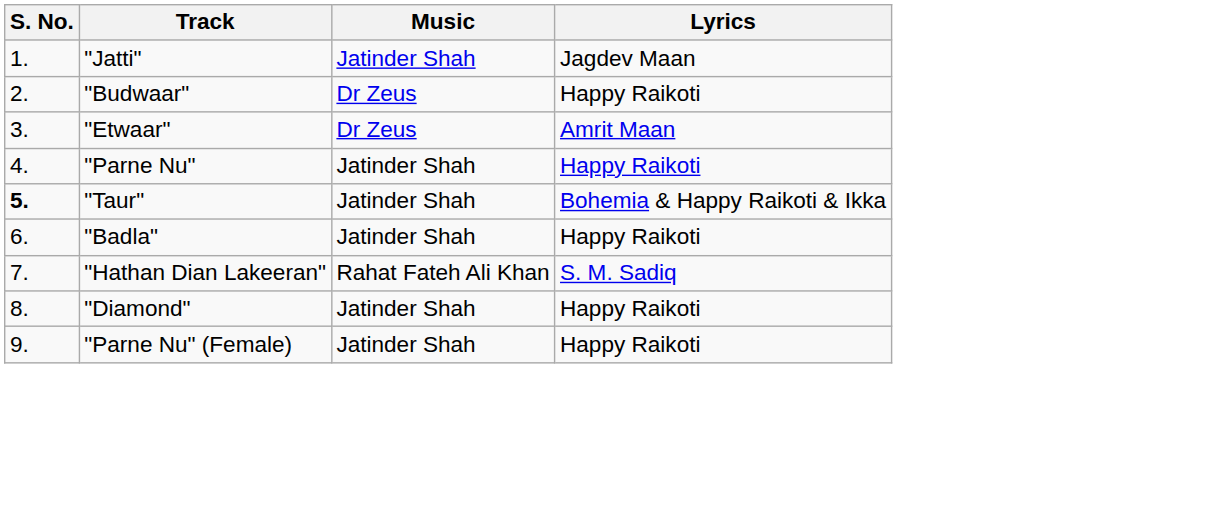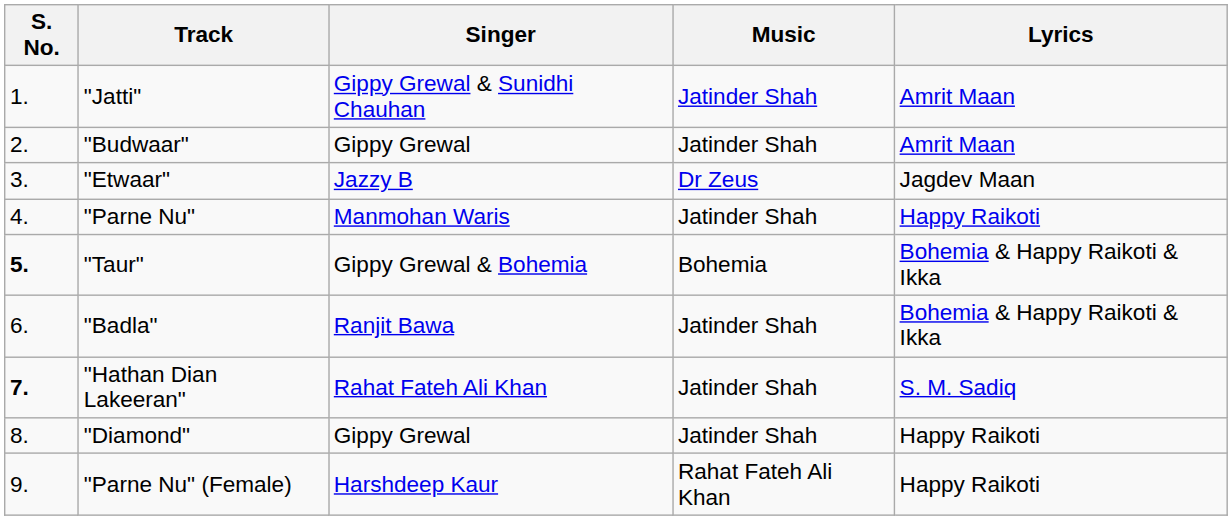 <table class="wikitable">
 <tr>
 <th>S. No.</th>
 <th>Track</th>
+<th>Singer</th>
 <th>Music</th>
 <th>Lyrics</th>
 </tr>
 <tr>
 <td>1.</td>
 <td>"Jatti"</td>
+<td><a href='#'>Gippy Grewal</a> & <a href='#'>Sunidhi Chauhan</a></td>
 <td><a href='#'>Jatinder Shah</a></td>
-<td>Jagdev Maan</td>
+<td><a href='#'>Amrit Maan</a></td>
 </tr>
 <tr>
 <td>2.</td>
 <td>"Budwaar"</td>
-<td><a href='#'>Dr Zeus</a></td>
-<td>Happy Raikoti</td>
+<td>Gippy Grewal</td>
+<td>Jatinder Shah</td>
+<td><a href='#'>Amrit Maan</a></td>
 </tr>
 <tr>
 <td>3.</td>
 <td>"Etwaar"</td>
+<td><a href='#'>Jazzy B</a></td>
 <td><a href='#'>Dr Zeus</a></td>
-<td><a href='#'>Amrit Maan</a></td>
+<td>Jagdev Maan</td>
 </tr>
 <tr>
 <td>4.</td>
 <td>"Parne Nu"</td>
+<td><a href='#'>Manmohan Waris</a></td>
 <td>Jatinder Shah</td>
 <td><a href='#'>Happy Raikoti</a></td>
 </tr>
 <tr>
 <td><strong>5.</strong></td>
 <td>"Taur"</td>
-<td>Jatinder Shah</td>
+<td>Gippy Grewal & <a href='#'>Bohemia</a></td>
+<td>Bohemia</td>
 <td><a href='#'>Bohemia</a> & Happy Raikoti & Ikka</td>
 </tr>
 <tr>
 <td>6.</td>
 <td>"Badla"</td>
+<td><a href='#'>Ranjit Bawa</a></td>
 <td>Jatinder Shah</td>
-<td>Happy Raikoti</td>
+<td><a href='#'>Bohemia</a> & Happy Raikoti & Ikka</td>
 </tr>
 <tr>
-<td>7.</td>
+<td><strong>7.</strong></td>
 <td>"Hathan Dian Lakeeran"</td>
-<td>Rahat Fateh Ali Khan</td>
+<td><a href='#'>Rahat Fateh Ali Khan</a></td>
+<td>Jatinder Shah</td>
 <td><a href='#'>S. M. Sadiq</a></td>
 </tr>
 <tr>
 <td>8.</td>
 <td>"Diamond"</td>
+<td>Gippy Grewal</td>
 <td>Jatinder Shah</td>
 <td>Happy Raikoti</td>
 </tr>
 <tr>
 <td>9.</td>
 <td>"Parne Nu" (Female)</td>
-<td>Jatinder Shah</td>
+<td><a href='#'>Harshdeep Kaur</a></td>
+<td>Rahat Fateh Ali Khan</td>
 <td>Happy Raikoti</td>
 </tr>
 </table>
